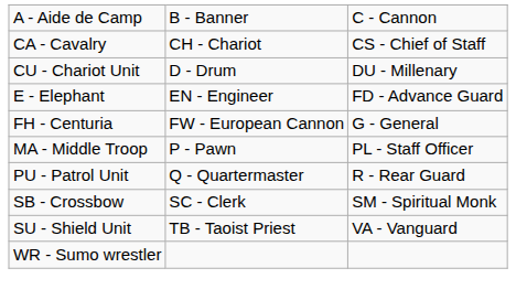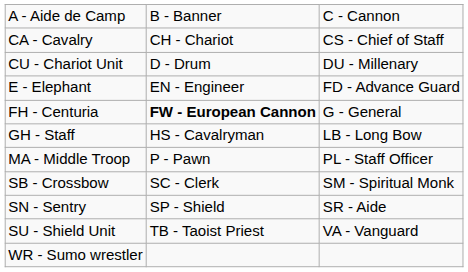 <table class=wikitable style="margin: 1em auto;">
 <tr>
 <td>A - Aide de Camp</td>
 <td>B - Banner</td>
 <td>C - Cannon</td>
 </tr>
 <tr>
 <td>CA - Cavalry</td>
 <td>CH - Chariot</td>
 <td>CS - Chief of Staff</td>
 </tr>
 <tr>
 <td>CU - Chariot Unit</td>
 <td>D - Drum</td>
 <td>DU - Millenary</td>
 </tr>
 <tr>
 <td>E - Elephant</td>
 <td>EN - Engineer</td>
 <td>FD - Advance Guard</td>
 </tr>
 <tr>
 <td>FH - Centuria</td>
-<td>FW - European Cannon</td>
+<td><strong>FW - European Cannon</strong></td>
 <td>G - General</td>
+</tr>
+<tr>
+<td>GH - Staff</td>
+<td>HS - Cavalryman</td>
+<td>LB - Long Bow</td>
 </tr>
 <tr>
 <td>MA - Middle Troop</td>
 <td>P - Pawn</td>
 <td>PL - Staff Officer</td>
 </tr>
 <tr>
-<td>PU - Patrol Unit</td>
-<td>Q - Quartermaster</td>
-<td>R - Rear Guard</td>
-</tr>
-<tr>
 <td>SB - Crossbow</td>
 <td>SC - Clerk</td>
 <td>SM - Spiritual Monk</td>
+</tr>
+<tr>
+<td>SN - Sentry</td>
+<td>SP - Shield</td>
+<td>SR - Aide</td>
 </tr>
 <tr>
 <td>SU - Shield Unit</td>
 <td>TB - Taoist Priest</td>
 <td>VA - Vanguard</td>
 </tr>
 <tr>
 <td>WR - Sumo wrestler</td>
 <td></td>
 <td></td>
 </tr>
 </table>
